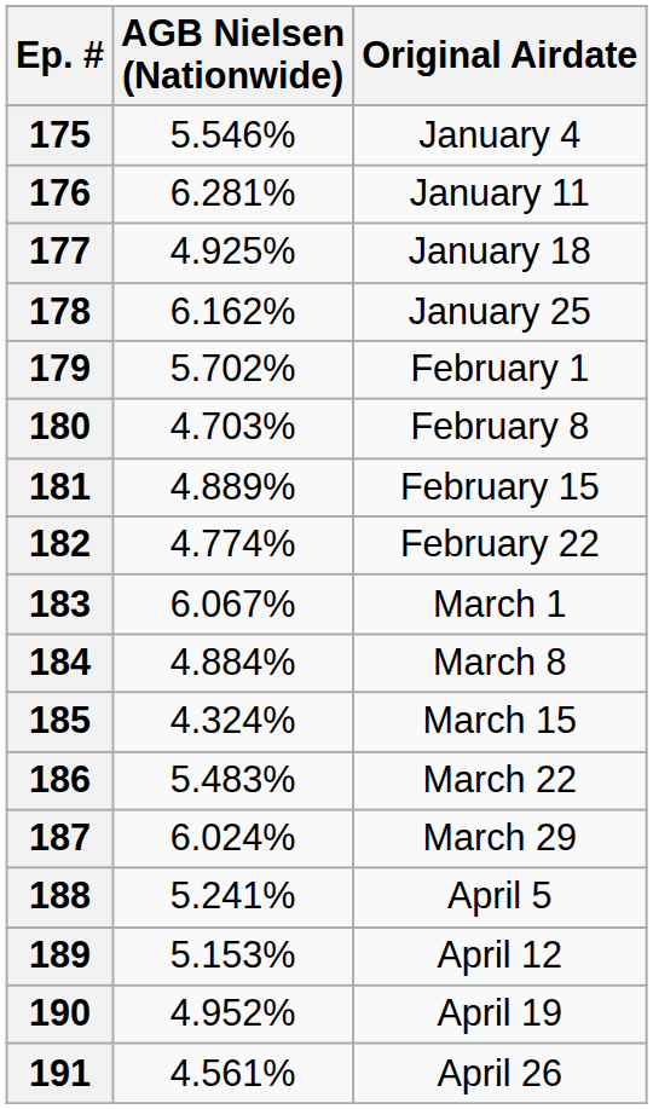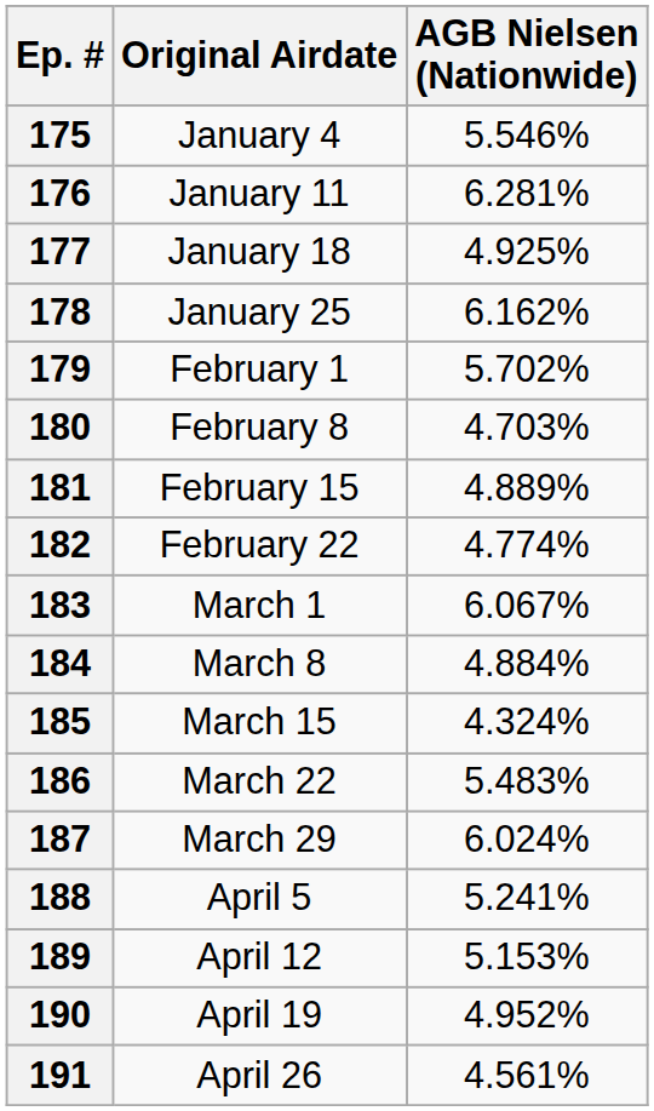 <table class="wikitable" style="text-align:center; margin-left:auto; margin-right:auto">
 <tr>
 <th>Ep. #</th>
+<th>Original Airdate</th>
 <th>AGB Nielsen<br>(Nationwide)<br></th>
-<th>Original Airdate</th>
 </tr>
 <tr>
 <th>175</th>
+<td>January 4</td>
 <td>5.546%</td>
-<td>January 4</td>
 </tr>
 <tr>
 <th>176</th>
+<td>January 11</td>
 <td>6.281%</td>
-<td>January 11</td>
 </tr>
 <tr>
 <th>177</th>
+<td>January 18</td>
 <td>4.925%</td>
-<td>January 18</td>
 </tr>
 <tr>
 <th>178</th>
+<td>January 25</td>
 <td>6.162%</td>
-<td>January 25</td>
 </tr>
 <tr>
 <th>179</th>
+<td>February 1</td>
 <td>5.702%</td>
-<td>February 1</td>
 </tr>
 <tr>
 <th>180</th>
+<td>February 8</td>
 <td>4.703%</td>
-<td>February 8</td>
 </tr>
 <tr>
 <th>181</th>
+<td>February 15</td>
 <td>4.889%</td>
-<td>February 15</td>
 </tr>
 <tr>
 <th>182</th>
+<td>February 22</td>
 <td>4.774%</td>
-<td>February 22</td>
 </tr>
 <tr>
 <th>183</th>
+<td>March 1</td>
 <td>6.067%</td>
-<td>March 1</td>
 </tr>
 <tr>
 <th>184</th>
+<td>March 8</td>
 <td>4.884%</td>
-<td>March 8</td>
 </tr>
 <tr>
 <th>185</th>
+<td>March 15</td>
 <td>4.324%</td>
-<td>March 15</td>
 </tr>
 <tr>
 <th>186</th>
+<td>March 22</td>
 <td>5.483%</td>
-<td>March 22</td>
 </tr>
 <tr>
 <th>187</th>
+<td>March 29</td>
 <td>6.024%</td>
-<td>March 29</td>
 </tr>
 <tr>
 <th>188</th>
+<td>April 5</td>
 <td>5.241%</td>
-<td>April 5</td>
 </tr>
 <tr>
 <th>189</th>
+<td>April 12</td>
 <td>5.153%</td>
-<td>April 12</td>
 </tr>
 <tr>
 <th>190</th>
+<td>April 19</td>
 <td>4.952%</td>
-<td>April 19</td>
 </tr>
 <tr>
 <th>191</th>
+<td>April 26</td>
 <td>4.561%</td>
-<td>April 26</td>
 </tr>
 </table>
